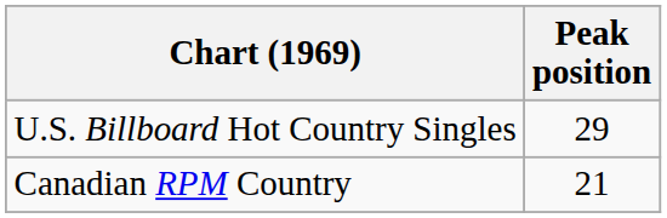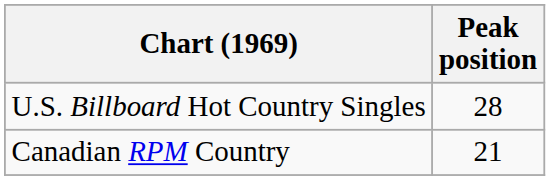 <table class="wikitable sortable">
 <tr>
 <th align="left">Chart (1969)</th>
 <th style="text-align:center;">Peak<br>position</th>
 </tr>
 <tr>
 <td align="left">U.S. <em>Billboard</em> Hot Country Singles</td>
-<td style="text-align:center;">29</td>
+<td style="text-align:center;">28</td>
 </tr>
 <tr>
 <td align="left">Canadian <em><a href='#'>RPM</a></em> Country</td>
 <td style="text-align:center;">21</td>
 </tr>
 </table>
